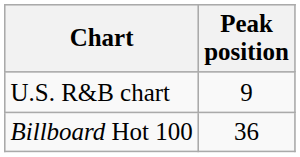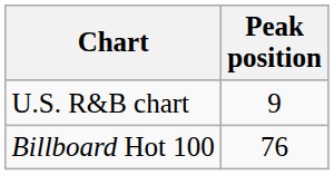 <table class="wikitable sortable">
 <tr>
 <th align="left">Chart</th>
 <th align="center">Peak<br>position</th>
 </tr>
 <tr>
 <td align="left">U.S. R&B chart</td>
 <td align="center">9</td>
 </tr>
 <tr>
 <td align="left"><em>Billboard</em> Hot 100</td>
-<td align="center">36</td>
+<td align="center">76</td>
 </tr>
 </table>
